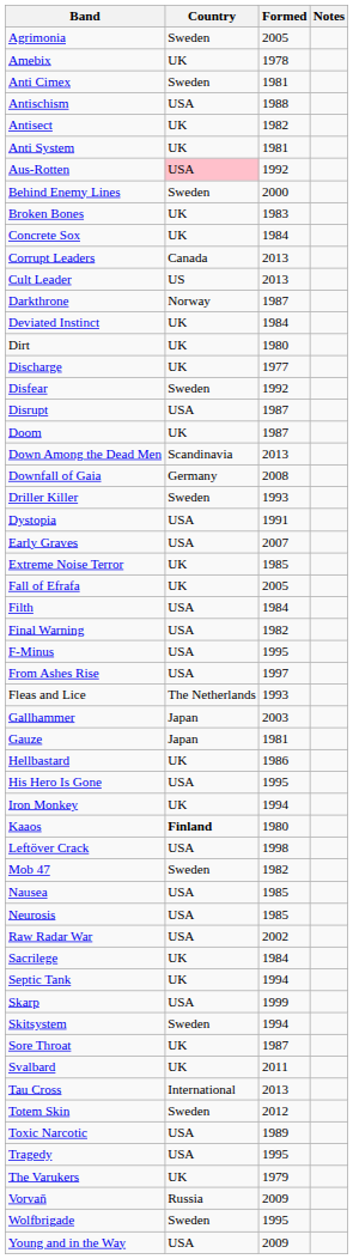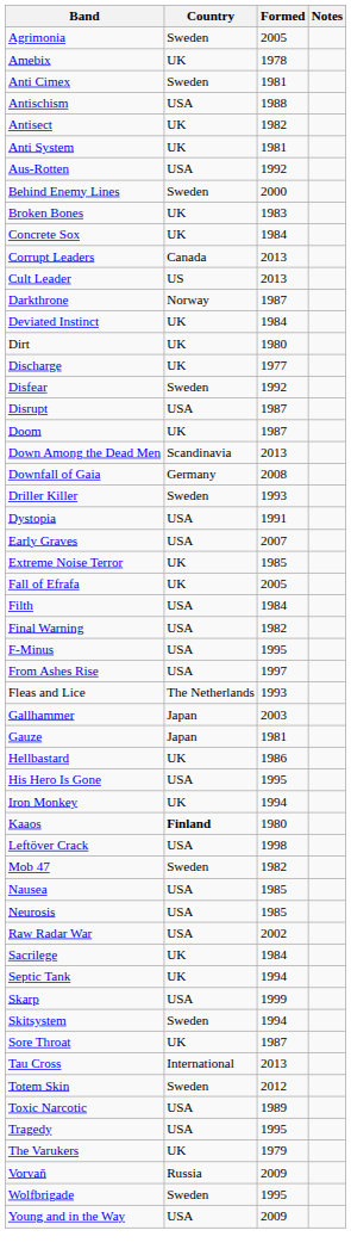 <table class="wikitable sortable" style="font-size: 95%">
 <tr>
 <th>Band</th>
 <th>Country</th>
 <th>Formed</th>
 <th class=unsortable>Notes</th>
 </tr>
 <tr>
 <td><a href='#'>Agrimonia</a></td>
 <td>Sweden</td>
 <td>2005</td>
 <td></td>
 </tr>
 <tr>
 <td><a href='#'>Amebix</a></td>
 <td>UK</td>
 <td>1978</td>
 <td></td>
 </tr>
 <tr>
 <td><a href='#'>Anti Cimex</a></td>
 <td>Sweden</td>
 <td>1981</td>
 <td></td>
 </tr>
 <tr>
 <td><a href='#'>Antischism</a></td>
 <td>USA</td>
 <td>1988</td>
 <td></td>
 </tr>
 <tr>
 <td><a href='#'>Antisect</a></td>
 <td>UK</td>
 <td>1982</td>
 <td></td>
 </tr>
 <tr>
 <td><a href='#'>Anti System</a></td>
 <td>UK</td>
 <td>1981</td>
 <td></td>
 </tr>
 <tr>
 <td><a href='#'>Aus-Rotten</a></td>
-<td style="background: pink;">USA</td>
+<td>USA</td>
 <td>1992</td>
 <td></td>
 </tr>
 <tr>
 <td><a href='#'>Behind Enemy Lines</a></td>
 <td>Sweden</td>
 <td>2000</td>
 <td></td>
 </tr>
 <tr>
 <td><a href='#'>Broken Bones</a></td>
 <td>UK</td>
 <td>1983</td>
 <td></td>
 </tr>
 <tr>
 <td><a href='#'>Concrete Sox</a></td>
 <td>UK</td>
 <td>1984</td>
 <td></td>
 </tr>
 <tr>
 <td><a href='#'>Corrupt Leaders</a></td>
 <td>Canada</td>
 <td>2013</td>
 <td><br></td>
 </tr>
 <tr>
 <td><a href='#'>Cult Leader</a></td>
 <td>US</td>
 <td>2013</td>
 <td></td>
 </tr>
 <tr>
 <td><a href='#'>Darkthrone</a></td>
 <td>Norway</td>
 <td>1987</td>
 <td></td>
 </tr>
 <tr>
 <td><a href='#'>Deviated Instinct</a></td>
 <td>UK</td>
 <td>1984</td>
 <td></td>
 </tr>
 <tr>
 <td>Dirt</td>
 <td>UK</td>
 <td>1980</td>
 <td></td>
 </tr>
 <tr>
 <td><a href='#'>Discharge</a></td>
 <td>UK</td>
 <td>1977</td>
 <td></td>
 </tr>
 <tr>
 <td><a href='#'>Disfear</a></td>
 <td>Sweden</td>
 <td>1992</td>
 <td></td>
 </tr>
 <tr>
 <td><a href='#'>Disrupt</a></td>
 <td>USA</td>
 <td>1987</td>
 <td></td>
 </tr>
 <tr>
 <td><a href='#'>Doom</a></td>
 <td>UK</td>
 <td>1987</td>
 <td></td>
 </tr>
 <tr>
 <td><a href='#'>Down Among the Dead Men</a></td>
 <td>Scandinavia</td>
 <td>2013</td>
 <td></td>
 </tr>
 <tr>
 <td><a href='#'>Downfall of Gaia</a></td>
 <td>Germany</td>
 <td>2008</td>
 <td></td>
 </tr>
 <tr>
 <td><a href='#'>Driller Killer</a></td>
 <td>Sweden</td>
 <td>1993</td>
 <td></td>
 </tr>
 <tr>
 <td><a href='#'>Dystopia</a></td>
 <td>USA</td>
 <td>1991</td>
 <td></td>
 </tr>
 <tr>
 <td><a href='#'>Early Graves</a></td>
 <td>USA</td>
 <td>2007</td>
 <td></td>
 </tr>
 <tr>
 <td><a href='#'>Extreme Noise Terror</a></td>
 <td>UK</td>
 <td>1985</td>
 <td></td>
 </tr>
 <tr>
 <td><a href='#'>Fall of Efrafa</a></td>
 <td>UK</td>
 <td>2005</td>
 <td></td>
 </tr>
 <tr>
 <td><a href='#'>Filth</a></td>
 <td>USA</td>
 <td>1984</td>
 <td></td>
 </tr>
 <tr>
 <td><a href='#'>Final Warning</a></td>
 <td>USA</td>
 <td>1982</td>
 <td></td>
 </tr>
 <tr>
 <td><a href='#'>F-Minus</a></td>
 <td>USA</td>
 <td>1995</td>
 <td></td>
 </tr>
 <tr>
 <td><a href='#'>From Ashes Rise</a></td>
 <td>USA</td>
 <td>1997</td>
 <td></td>
 </tr>
 <tr>
 <td>Fleas and Lice</td>
 <td>The Netherlands</td>
 <td>1993</td>
 <td></td>
 </tr>
 <tr>
 <td><a href='#'>Gallhammer</a></td>
 <td>Japan</td>
 <td>2003</td>
 <td></td>
 </tr>
 <tr>
 <td><a href='#'>Gauze</a></td>
 <td>Japan</td>
 <td>1981</td>
 <td></td>
 </tr>
 <tr>
 <td><a href='#'>Hellbastard</a></td>
 <td>UK</td>
 <td>1986</td>
 <td></td>
 </tr>
 <tr>
 <td><a href='#'>His Hero Is Gone</a></td>
 <td>USA</td>
 <td>1995</td>
 <td></td>
 </tr>
 <tr>
 <td><a href='#'>Iron Monkey</a></td>
 <td>UK</td>
 <td>1994</td>
 <td></td>
 </tr>
 <tr>
 <td><a href='#'>Kaaos</a></td>
 <td><strong>Finland</strong></td>
 <td>1980</td>
 <td></td>
 </tr>
 <tr>
 <td><a href='#'>Leftöver Crack</a></td>
 <td>USA</td>
 <td>1998</td>
 <td></td>
 </tr>
 <tr>
 <td><a href='#'>Mob 47</a></td>
 <td>Sweden</td>
 <td>1982</td>
 <td></td>
 </tr>
 <tr>
 <td><a href='#'>Nausea</a></td>
 <td>USA</td>
 <td>1985</td>
 <td></td>
 </tr>
 <tr>
 <td><a href='#'>Neurosis</a></td>
 <td>USA</td>
 <td>1985</td>
 <td></td>
 </tr>
 <tr>
 <td><a href='#'>Raw Radar War</a></td>
 <td>USA</td>
 <td>2002</td>
 <td></td>
 </tr>
 <tr>
 <td><a href='#'>Sacrilege</a></td>
 <td>UK</td>
 <td>1984</td>
 <td></td>
 </tr>
 <tr>
 <td><a href='#'>Septic Tank</a></td>
 <td>UK</td>
 <td>1994</td>
 <td></td>
 </tr>
 <tr>
 <td><a href='#'>Skarp</a></td>
 <td>USA</td>
 <td>1999</td>
 <td></td>
 </tr>
 <tr>
 <td><a href='#'>Skitsystem</a></td>
 <td>Sweden</td>
 <td>1994</td>
 <td></td>
 </tr>
 <tr>
 <td><a href='#'>Sore Throat</a></td>
 <td>UK</td>
 <td>1987</td>
 <td></td>
 </tr>
 <tr>
-<td><a href='#'>Svalbard</a></td>
-<td>UK</td>
-<td>2011</td>
-<td></td>
-</tr>
-<tr>
 <td><a href='#'>Tau Cross</a></td>
 <td>International</td>
 <td>2013</td>
 <td></td>
 </tr>
 <tr>
 <td><a href='#'>Totem Skin</a></td>
 <td>Sweden</td>
 <td>2012</td>
 <td></td>
 </tr>
 <tr>
 <td><a href='#'>Toxic Narcotic</a></td>
 <td>USA</td>
 <td>1989</td>
 <td></td>
 </tr>
 <tr>
 <td><a href='#'>Tragedy</a></td>
 <td>USA</td>
 <td>1995</td>
 <td></td>
 </tr>
 <tr>
 <td><a href='#'>The Varukers</a></td>
 <td>UK</td>
 <td>1979</td>
 <td></td>
 </tr>
 <tr>
 <td><a href='#'>Vorvaň</a></td>
 <td>Russia</td>
 <td>2009</td>
 <td></td>
 </tr>
 <tr>
 <td><a href='#'>Wolfbrigade</a></td>
 <td>Sweden</td>
 <td>1995</td>
 <td></td>
 </tr>
 <tr>
 <td><a href='#'>Young and in the Way</a></td>
 <td>USA</td>
 <td>2009</td>
 <td></td>
 </tr>
 </table>
